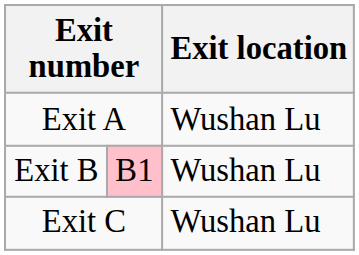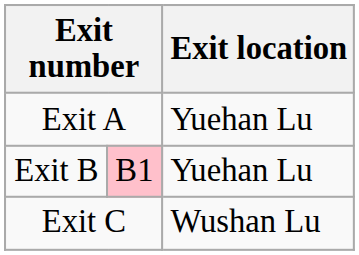 <table class="wikitable">
 <tr>
 <th style="width:70px" colspan="2">Exit number</th>
 <th>Exit location</th>
 </tr>
 <tr>
 <td align="center" colspan="2">Exit A</td>
-<td>Wushan Lu</td>
+<td>Yuehan Lu</td>
 </tr>
 <tr>
 <td align="center">Exit B</td>
 <td style="background: pink;">B1</td>
-<td>Wushan Lu</td>
+<td>Yuehan Lu</td>
 </tr>
 <tr>
 <td align="center" colspan="2">Exit C</td>
 <td>Wushan Lu</td>
 </tr>
 </table>
